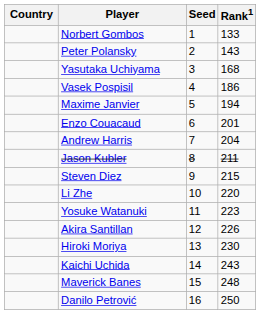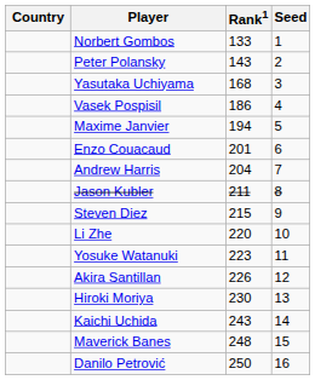 <table class="sortable wikitable">
 <tr>
 <th style="width:70px;">Country</th>
 <th style="width:175px;">Player</th>
+<th>Rank<sup>1</sup></th>
 <th>Seed</th>
-<th>Rank<sup>1</sup></th>
 </tr>
 <tr>
 <td></td>
 <td><a href='#'>Norbert Gombos</a></td>
+<td>133</td>
 <td>1</td>
-<td>133</td>
 </tr>
 <tr>
 <td></td>
 <td><a href='#'>Peter Polansky</a></td>
+<td>143</td>
 <td>2</td>
-<td>143</td>
 </tr>
 <tr>
 <td></td>
 <td><a href='#'>Yasutaka Uchiyama</a></td>
+<td>168</td>
 <td>3</td>
-<td>168</td>
 </tr>
 <tr>
 <td></td>
 <td><a href='#'>Vasek Pospisil</a></td>
+<td>186</td>
 <td>4</td>
-<td>186</td>
 </tr>
 <tr>
 <td></td>
 <td><a href='#'>Maxime Janvier</a></td>
+<td>194</td>
 <td>5</td>
-<td>194</td>
 </tr>
 <tr>
 <td></td>
 <td><a href='#'>Enzo Couacaud</a></td>
+<td>201</td>
 <td>6</td>
-<td>201</td>
 </tr>
 <tr>
 <td></td>
 <td><a href='#'>Andrew Harris</a></td>
+<td>204</td>
 <td>7</td>
-<td>204</td>
 </tr>
 <tr>
 <td><s></s></td>
 <td><s><a href='#'>Jason Kubler</a></s></td>
+<td><s>211</s></td>
 <td><s>8</s></td>
-<td><s>211</s></td>
 </tr>
 <tr>
 <td></td>
 <td><a href='#'>Steven Diez</a></td>
+<td>215</td>
 <td>9</td>
-<td>215</td>
 </tr>
 <tr>
 <td></td>
 <td><a href='#'>Li Zhe</a></td>
+<td>220</td>
 <td>10</td>
-<td>220</td>
 </tr>
 <tr>
 <td></td>
 <td><a href='#'>Yosuke Watanuki</a></td>
+<td>223</td>
 <td>11</td>
-<td>223</td>
 </tr>
 <tr>
 <td></td>
 <td><a href='#'>Akira Santillan</a></td>
+<td>226</td>
 <td>12</td>
-<td>226</td>
 </tr>
 <tr>
 <td></td>
 <td><a href='#'>Hiroki Moriya</a></td>
+<td>230</td>
 <td>13</td>
-<td>230</td>
 </tr>
 <tr>
 <td></td>
 <td><a href='#'>Kaichi Uchida</a></td>
+<td>243</td>
 <td>14</td>
-<td>243</td>
 </tr>
 <tr>
 <td></td>
 <td><a href='#'>Maverick Banes</a></td>
+<td>248</td>
 <td>15</td>
-<td>248</td>
 </tr>
 <tr>
 <td></td>
 <td><a href='#'>Danilo Petrović</a></td>
+<td>250</td>
 <td>16</td>
-<td>250</td>
 </tr>
 </table>
